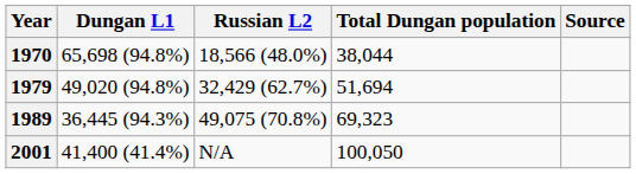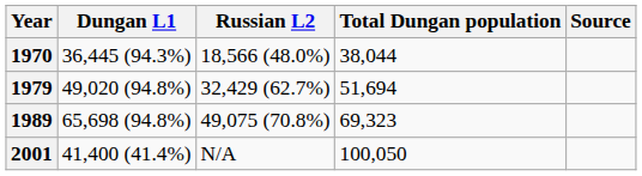 <table style="margin: 3em auto 3em auto" class="wikitable sortable">
 <tr>
 <th>Year</th>
 <th>Dungan <a href='#'>L1</a></th>
 <th>Russian <a href='#'>L2</a></th>
 <th>Total Dungan population</th>
 <th>Source</th>
 </tr>
 <tr>
 <th>1970</th>
-<td>65,698 (94.8%)</td>
+<td>36,445 (94.3%)</td>
 <td>18,566 (48.0%)</td>
 <td>38,044</td>
 <td></td>
 </tr>
 <tr>
 <th>1979</th>
 <td>49,020 (94.8%)</td>
 <td>32,429 (62.7%)</td>
 <td>51,694</td>
 <td></td>
 </tr>
 <tr>
 <th>1989</th>
-<td>36,445 (94.3%)</td>
+<td>65,698 (94.8%)</td>
 <td>49,075 (70.8%)</td>
 <td>69,323</td>
 <td></td>
 </tr>
 <tr>
 <th>2001</th>
 <td>41,400 (41.4%)</td>
 <td>N/A</td>
 <td>100,050</td>
 <td></td>
 </tr>
 </table>
